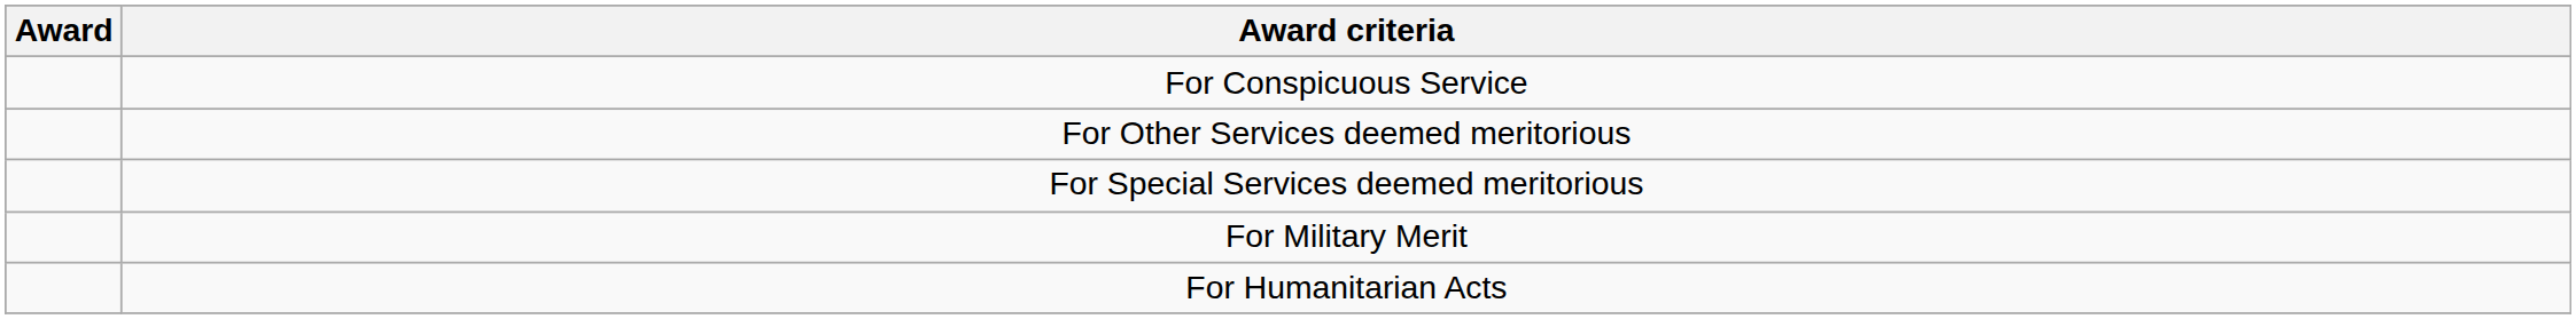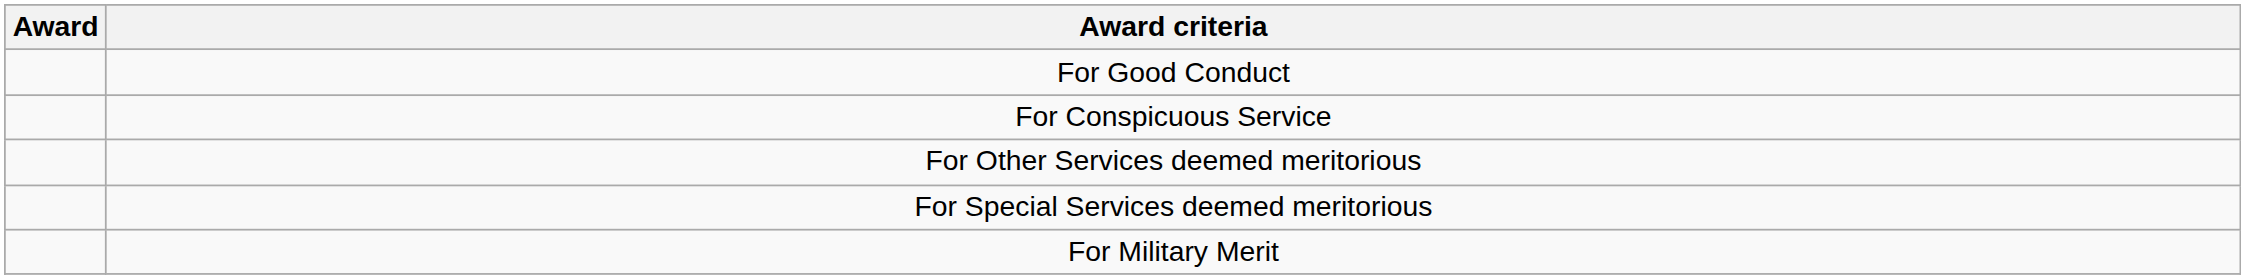 <table class="wikitable sortable" style="text-align:center;" width="100%">
 <tr>
 <th class=unsortable width="50px">Award</th>
 <th>Award criteria</th>
+</tr>
+<tr>
+<td></td>
+<td>For Good Conduct</td>
 </tr>
 <tr>
 <td></td>
 <td>For Conspicuous Service</td>
 </tr>
 <tr>
 <td></td>
 <td>For Other Services deemed meritorious</td>
 </tr>
 <tr>
 <td></td>
 <td>For Special Services deemed meritorious</td>
 </tr>
 <tr>
 <td></td>
 <td>For Military Merit</td>
 </tr>
-<tr>
-<td></td>
-<td>For Humanitarian Acts</td>
-</tr>
 </table>
